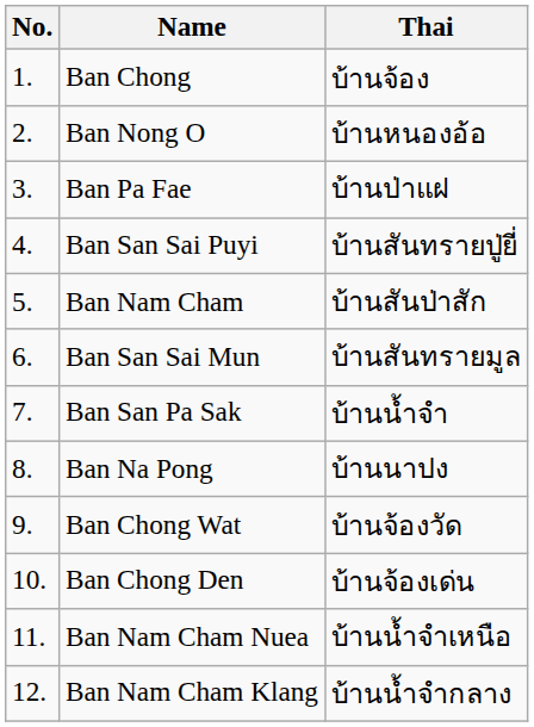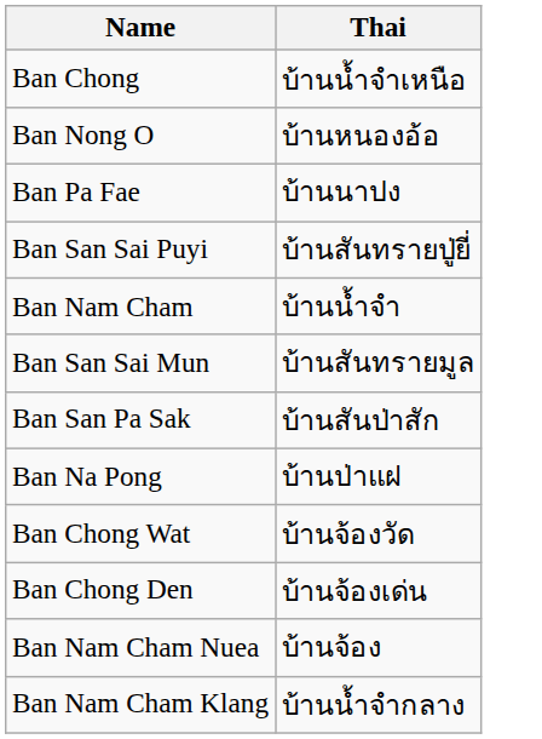 <table class="wikitable sortable">
 <tr>
-<th>No.</th>
 <th>Name</th>
 <th>Thai</th>
 </tr>
 <tr>
-<td>1.</td>
 <td>Ban Chong</td>
-<td>บ้านจ้อง</td>
+<td>บ้านน้ำจำเหนือ</td>
 </tr>
 <tr>
-<td>2.</td>
 <td>Ban Nong O</td>
 <td>บ้านหนองอ้อ</td>
 </tr>
 <tr>
-<td>3.</td>
 <td>Ban Pa Fae</td>
-<td>บ้านป่าแฝ</td>
+<td>บ้านนาปง</td>
 </tr>
 <tr>
-<td>4.</td>
 <td>Ban San Sai Puyi</td>
 <td>บ้านสันทรายปู่ยี่</td>
 </tr>
 <tr>
-<td>5.</td>
 <td>Ban Nam Cham</td>
-<td>บ้านสันป่าสัก</td>
+<td>บ้านน้ำจำ</td>
 </tr>
 <tr>
-<td>6.</td>
 <td>Ban San Sai Mun</td>
 <td>บ้านสันทรายมูล</td>
 </tr>
 <tr>
-<td>7.</td>
 <td>Ban San Pa Sak</td>
-<td>บ้านน้ำจำ</td>
+<td>บ้านสันป่าสัก</td>
 </tr>
 <tr>
-<td>8.</td>
 <td>Ban Na Pong</td>
-<td>บ้านนาปง</td>
+<td>บ้านป่าแฝ</td>
 </tr>
 <tr>
-<td>9.</td>
 <td>Ban Chong Wat</td>
 <td>บ้านจ้องวัด</td>
 </tr>
 <tr>
-<td>10.</td>
 <td>Ban Chong Den</td>
 <td>บ้านจ้องเด่น</td>
 </tr>
 <tr>
-<td>11.</td>
 <td>Ban Nam Cham Nuea</td>
-<td>บ้านน้ำจำเหนือ</td>
+<td>บ้านจ้อง</td>
 </tr>
 <tr>
-<td>12.</td>
 <td>Ban Nam Cham Klang</td>
 <td>บ้านน้ำจำกลาง</td>
 </tr>
 </table>
